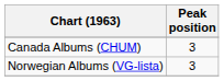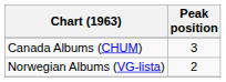 <table class="wikitable">
 <tr>
 <th scope="col">Chart (1963)</th>
 <th scope="col">Peak<br>position</th>
 </tr>
 <tr>
 </tr>
 <tr>
 <td>Canada Albums (<a href='#'>CHUM</a>)</td>
 <td align=center>3</td>
 </tr>
 <tr>
 <td>Norwegian Albums (<a href='#'>VG-lista</a>)</td>
-<td align=center>3</td>
+<td align=center>2</td>
 </tr>
 <tr>
 </tr>
 </table>
